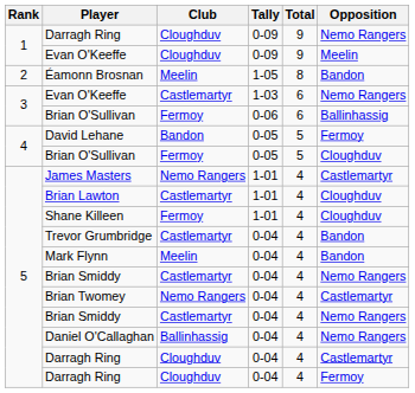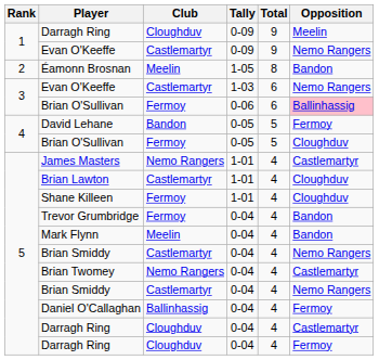 <table class="wikitable">
 <tr>
 <th>Rank</th>
 <th>Player</th>
 <th>Club</th>
 <th>Tally</th>
 <th>Total</th>
 <th>Opposition</th>
 </tr>
 <tr>
 <td rowspan="2" style="text-align:center;">1</td>
 <td>Darragh Ring</td>
 <td><a href='#'>Cloughduv</a></td>
 <td align=center>0-09</td>
 <td align=center>9</td>
-<td><a href='#'>Nemo Rangers</a></td>
+<td><a href='#'>Meelin</a></td>
 </tr>
 <tr>
 <td>Evan O'Keeffe</td>
-<td><a href='#'>Cloughduv</a></td>
+<td><a href='#'>Castlemartyr</a></td>
 <td align=center>0-09</td>
 <td align=center>9</td>
-<td><a href='#'>Meelin</a></td>
+<td><a href='#'>Nemo Rangers</a></td>
 </tr>
 <tr>
 <td rowspan="1" style="text-align:center;">2</td>
 <td>Éamonn Brosnan</td>
 <td><a href='#'>Meelin</a></td>
 <td align=center>1-05</td>
 <td align=center>8</td>
 <td><a href='#'>Bandon</a></td>
 </tr>
 <tr>
 <td rowspan="2" style="text-align:center;">3</td>
 <td>Evan O'Keeffe</td>
 <td><a href='#'>Castlemartyr</a></td>
 <td align=center>1-03</td>
 <td align=center>6</td>
 <td><a href='#'>Nemo Rangers</a></td>
 </tr>
 <tr>
 <td>Brian O'Sullivan</td>
 <td><a href='#'>Fermoy</a></td>
 <td align=center>0-06</td>
 <td align=center>6</td>
-<td><a href='#'>Ballinhassig</a></td>
+<td style="background: pink;"><a href='#'>Ballinhassig</a></td>
 </tr>
 <tr>
 <td rowspan="2" style="text-align:center;">4</td>
 <td>David Lehane</td>
 <td><a href='#'>Bandon</a></td>
 <td align=center>0-05</td>
 <td align=center>5</td>
 <td><a href='#'>Fermoy</a></td>
 </tr>
 <tr>
 <td>Brian O'Sullivan</td>
 <td><a href='#'>Fermoy</a></td>
 <td align=center>0-05</td>
 <td align=center>5</td>
 <td><a href='#'>Cloughduv</a></td>
 </tr>
 <tr>
 <td rowspan="11" style="text-align:center;">5</td>
 <td><a href='#'>James Masters</a></td>
 <td><a href='#'>Nemo Rangers</a></td>
 <td align=center>1-01</td>
 <td align=center>4</td>
 <td><a href='#'>Castlemartyr</a></td>
 </tr>
 <tr>
 <td><a href='#'>Brian Lawton</a></td>
 <td><a href='#'>Castlemartyr</a></td>
 <td align=center>1-01</td>
 <td align=center>4</td>
 <td><a href='#'>Cloughduv</a></td>
 </tr>
 <tr>
 <td>Shane Killeen</td>
 <td><a href='#'>Fermoy</a></td>
 <td align=center>1-01</td>
 <td align=center>4</td>
 <td><a href='#'>Cloughduv</a></td>
 </tr>
 <tr>
 <td>Trevor Grumbridge</td>
-<td><a href='#'>Castlemartyr</a></td>
+<td><a href='#'>Fermoy</a></td>
 <td align=center>0-04</td>
 <td align=center>4</td>
 <td><a href='#'>Bandon</a></td>
 </tr>
 <tr>
 <td>Mark Flynn</td>
 <td><a href='#'>Meelin</a></td>
 <td align=center>0-04</td>
 <td align=center>4</td>
 <td><a href='#'>Bandon</a></td>
 </tr>
 <tr>
 <td>Brian Smiddy</td>
 <td><a href='#'>Castlemartyr</a></td>
 <td align=center>0-04</td>
 <td align=center>4</td>
 <td><a href='#'>Nemo Rangers</a></td>
 </tr>
 <tr>
 <td>Brian Twomey</td>
 <td><a href='#'>Nemo Rangers</a></td>
 <td align=center>0-04</td>
 <td align=center>4</td>
 <td><a href='#'>Castlemartyr</a></td>
 </tr>
 <tr>
 <td>Brian Smiddy</td>
 <td><a href='#'>Castlemartyr</a></td>
 <td align=center>0-04</td>
 <td align=center>4</td>
 <td><a href='#'>Nemo Rangers</a></td>
 </tr>
 <tr>
 <td>Daniel O'Callaghan</td>
 <td><a href='#'>Ballinhassig</a></td>
 <td align=center>0-04</td>
 <td align=center>4</td>
-<td><a href='#'>Nemo Rangers</a></td>
+<td><a href='#'>Fermoy</a></td>
 </tr>
 <tr>
 <td>Darragh Ring</td>
 <td><a href='#'>Cloughduv</a></td>
 <td align=center>0-04</td>
 <td align=center>4</td>
 <td><a href='#'>Castlemartyr</a></td>
 </tr>
 <tr>
 <td>Darragh Ring</td>
 <td><a href='#'>Cloughduv</a></td>
 <td align=center>0-04</td>
 <td align=center>4</td>
 <td><a href='#'>Fermoy</a></td>
 </tr>
 </table>
